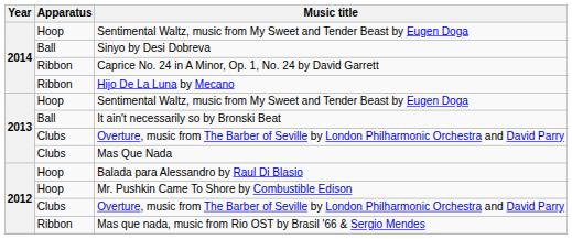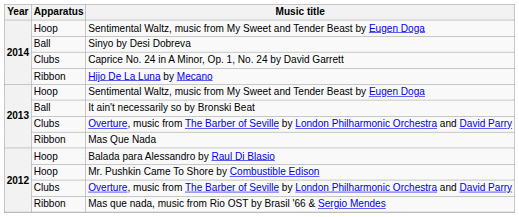 <table class="wikitable plainrowheaders">
 <tr>
 <th scope=col>Year</th>
 <th scope=col>Apparatus</th>
 <th scope=col>Music title </th>
 </tr>
 <tr>
 <th scope=row rowspan=4>2014</th>
 <td>Hoop</td>
 <td>Sentimental Waltz, music from My Sweet and Tender Beast by <a href='#'>Eugen Doga</a></td>
 </tr>
 <tr>
 <td>Ball</td>
 <td>Sinyo by Desi Dobreva</td>
 </tr>
 <tr>
-<td>Ribbon</td>
+<td>Clubs</td>
 <td>Caprice No. 24 in A Minor, Op. 1, No. 24 by David Garrett</td>
 </tr>
 <tr>
 <td>Ribbon</td>
 <td><a href='#'>Hijo De La Luna</a> by <a href='#'>Mecano</a></td>
 </tr>
 <tr>
 <th scope=row rowspan=4>2013</th>
 <td>Hoop</td>
 <td>Sentimental Waltz, music from My Sweet and Tender Beast by <a href='#'>Eugen Doga</a></td>
 </tr>
 <tr>
 <td>Ball</td>
 <td>It ain't necessarily so by Bronski Beat</td>
 </tr>
 <tr>
 <td>Clubs</td>
 <td><a href='#'>Overture</a>, music from <a href='#'>The Barber of Seville</a> by <a href='#'>London Philharmonic Orchestra</a> and <a href='#'>David Parry</a></td>
 </tr>
 <tr>
-<td>Clubs</td>
+<td>Ribbon</td>
 <td>Mas Que Nada</td>
 </tr>
 <tr>
 <th scope=row rowspan=4>2012</th>
 <td>Hoop</td>
 <td>Balada para Alessandro by <a href='#'>Raul Di Blasio</a></td>
 </tr>
 <tr>
 <td>Hoop</td>
 <td>Mr. Pushkin Came To Shore by <a href='#'>Combustible Edison</a></td>
 </tr>
 <tr>
 <td>Clubs</td>
 <td><a href='#'>Overture</a>, music from <a href='#'>The Barber of Seville</a> by <a href='#'>London Philharmonic Orchestra</a> and <a href='#'>David Parry</a></td>
 </tr>
 <tr>
 <td>Ribbon</td>
 <td>Mas que nada, music from Rio OST by Brasil '66 & <a href='#'>Sergio Mendes</a></td>
 </tr>
 <tr>
 </tr>
 </table>
